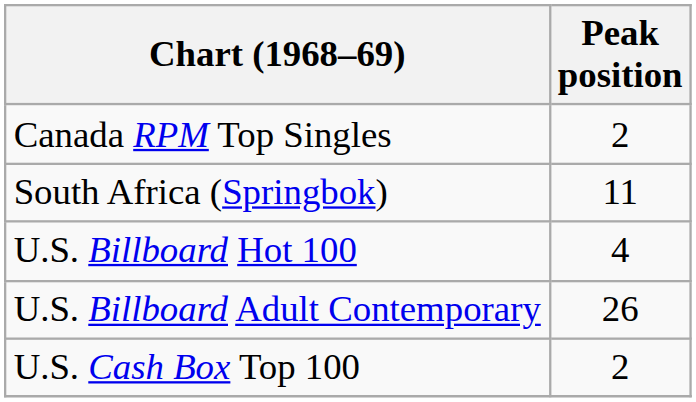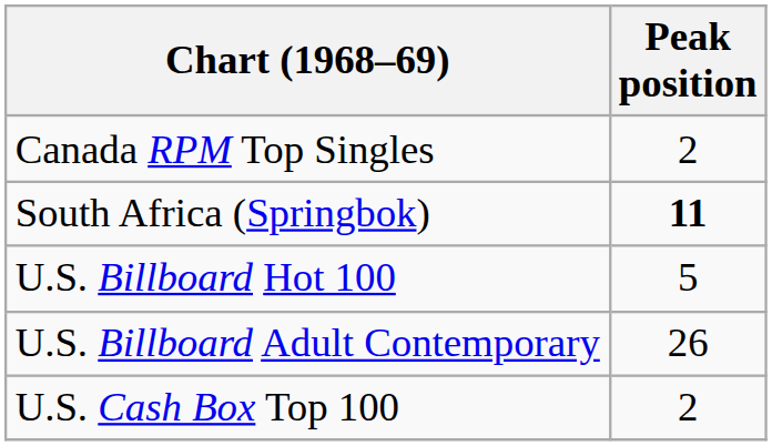 <table class="wikitable sortable">
 <tr>
 <th>Chart (1968–69)</th>
 <th>Peak<br>position</th>
 </tr>
 <tr>
 <td>Canada <em><a href='#'>RPM</a></em> Top Singles</td>
 <td style="text-align:center;">2</td>
 </tr>
 <tr>
 <td>South Africa (<a href='#'>Springbok</a>)</td>
-<td align="center">11</td>
+<td align="center"><strong>11</strong></td>
 </tr>
 <tr>
 <td>U.S. <em><a href='#'>Billboard</a></em> <a href='#'>Hot 100</a></td>
-<td style="text-align:center;">4</td>
+<td style="text-align:center;">5</td>
 </tr>
 <tr>
 <td>U.S. <em><a href='#'>Billboard</a></em> <a href='#'>Adult Contemporary</a></td>
 <td style="text-align:center;">26</td>
 </tr>
 <tr>
 <td>U.S. <a href='#'><em>Cash Box</em></a> Top 100</td>
 <td align="center">2</td>
 </tr>
 <tr>
 </tr>
 </table>
